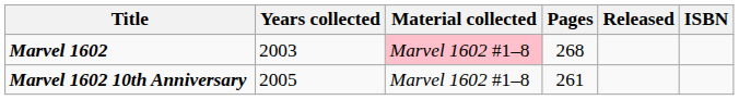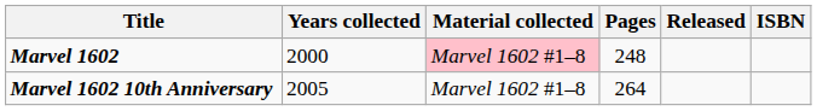 <table class="wikitable sortable" width=99%>
 <tr>
 <th>Title</th>
 <th>Years collected</th>
 <th class="unsortable">Material collected</th>
 <th>Pages</th>
 <th>Released</th>
 <th class="unsortable">ISBN</th>
 </tr>
 <tr>
 <td><strong><em>Marvel 1602</em></strong></td>
-<td>2003</td>
+<td>2000</td>
 <td style="background: pink;"><em>Marvel 1602</em> #1–8</td>
-<td style="text-align: center;">268</td>
+<td style="text-align: center;">248</td>
 <td></td>
 <td></td>
 </tr>
 <tr>
 <td><strong><em>Marvel 1602 10th Anniversary</em></strong></td>
 <td>2005</td>
 <td><em>Marvel 1602</em> #1–8</td>
-<td style="text-align: center;">261</td>
+<td style="text-align: center;">264</td>
 <td></td>
 <td></td>
 </tr>
 </table>
